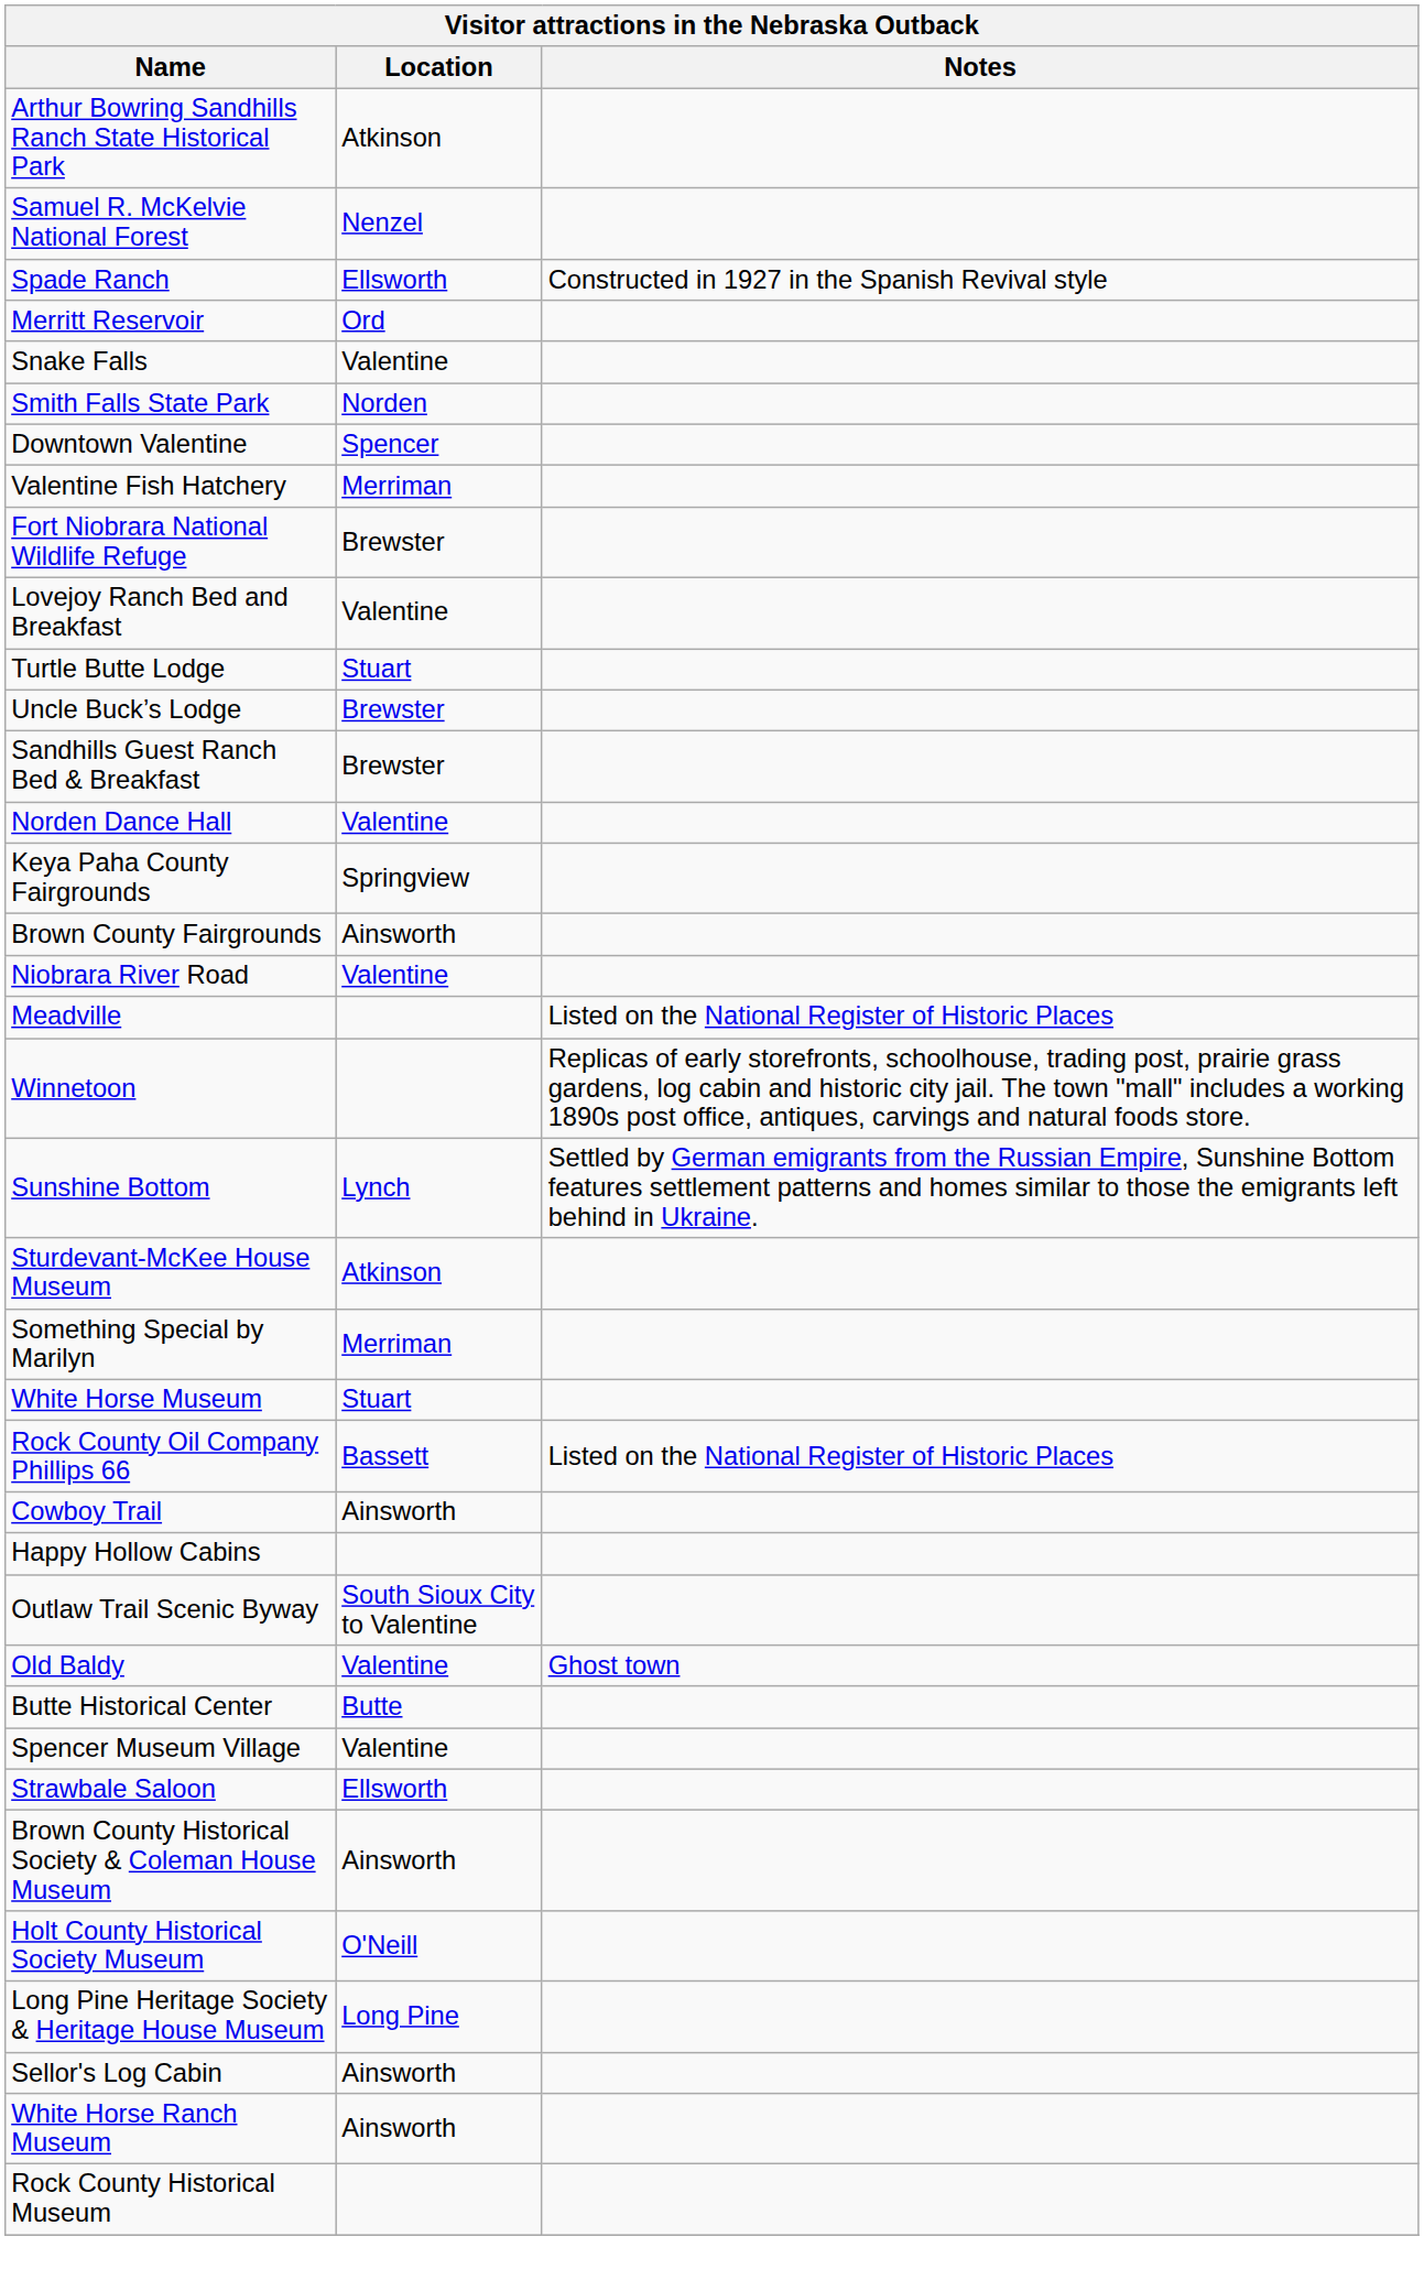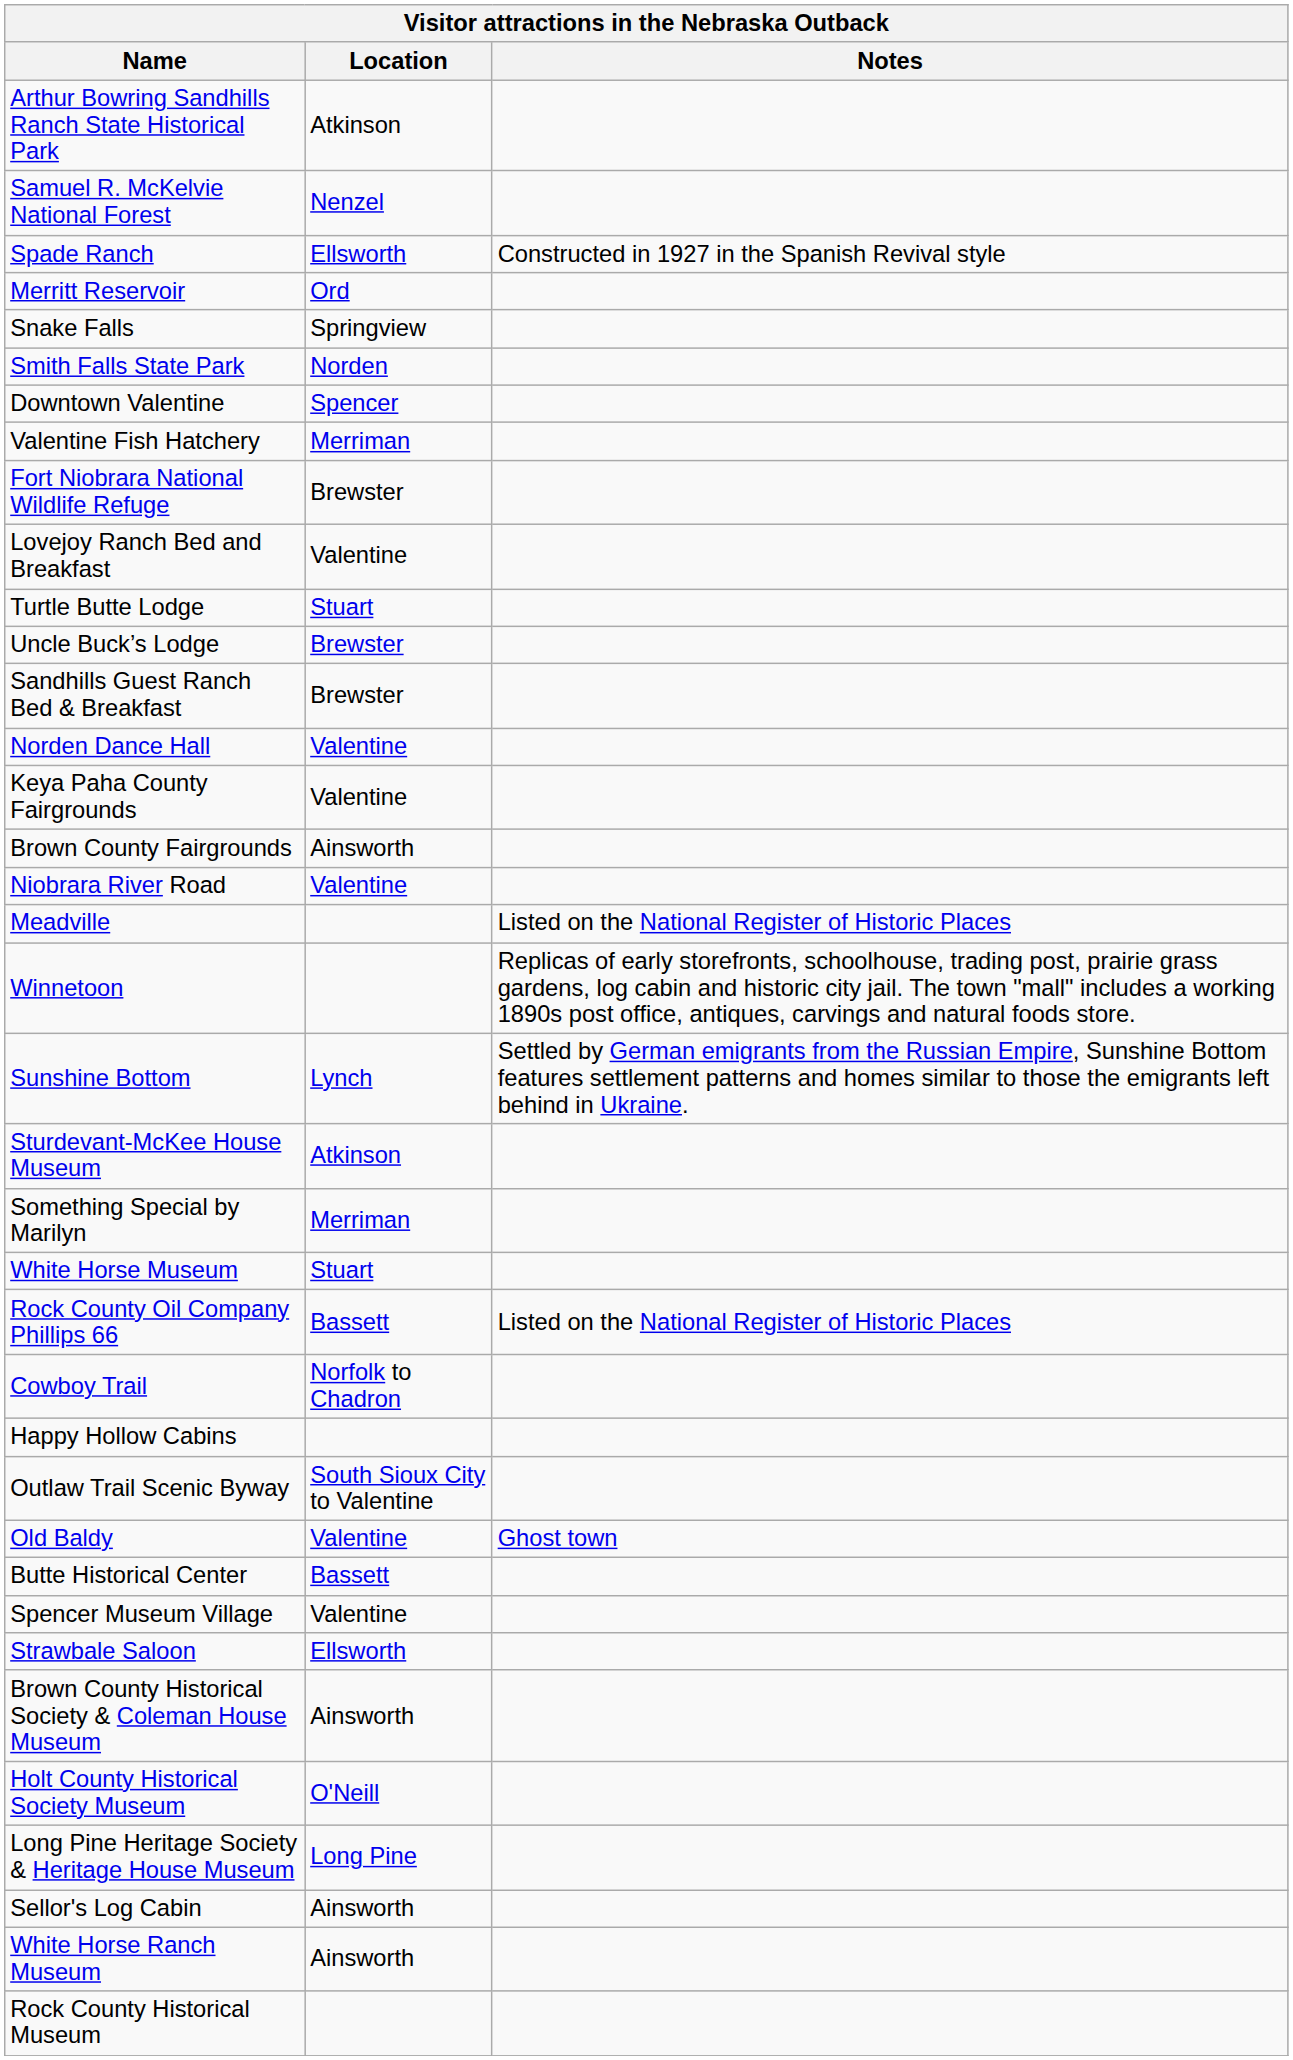 <table class="wikitable">
 <tr>
 <th align="center" colspan="6"><strong>Visitor attractions in the Nebraska Outback</strong></th>
 </tr>
 <tr>
 <th>Name</th>
 <th>Location</th>
 <th>Notes</th>
 </tr>
 <tr>
 <td><a href='#'>Arthur Bowring Sandhills Ranch State Historical Park</a></td>
 <td>Atkinson</td>
 <td></td>
 </tr>
 <tr>
 <td><a href='#'>Samuel R. McKelvie National Forest</a></td>
 <td><a href='#'>Nenzel</a></td>
 <td></td>
 </tr>
 <tr>
 <td><a href='#'>Spade Ranch</a></td>
 <td><a href='#'>Ellsworth</a></td>
 <td>Constructed in 1927 in the Spanish Revival style</td>
 </tr>
 <tr>
 <td><a href='#'>Merritt Reservoir</a></td>
 <td><a href='#'>Ord</a></td>
 <td></td>
 </tr>
 <tr>
 <td>Snake Falls</td>
-<td>Valentine</td>
+<td>Springview</td>
 <td></td>
 </tr>
 <tr>
 <td><a href='#'>Smith Falls State Park</a></td>
 <td><a href='#'>Norden</a></td>
 <td></td>
 </tr>
 <tr>
 <td>Downtown Valentine</td>
 <td><a href='#'>Spencer</a></td>
 <td></td>
 </tr>
 <tr>
 <td>Valentine Fish Hatchery</td>
 <td><a href='#'>Merriman</a></td>
 <td></td>
 </tr>
 <tr>
 <td><a href='#'>Fort Niobrara National Wildlife Refuge</a></td>
 <td>Brewster</td>
 <td></td>
 </tr>
 <tr>
 <td>Lovejoy Ranch Bed and Breakfast</td>
 <td>Valentine</td>
 <td></td>
 </tr>
 <tr>
 <td>Turtle Butte Lodge</td>
 <td><a href='#'>Stuart</a></td>
 <td></td>
 </tr>
 <tr>
 <td>Uncle Buck’s Lodge</td>
 <td><a href='#'>Brewster</a></td>
 <td></td>
 </tr>
 <tr>
 <td>Sandhills Guest Ranch Bed & Breakfast</td>
 <td>Brewster</td>
 <td></td>
 </tr>
 <tr>
 <td><a href='#'>Norden Dance Hall</a></td>
 <td><a href='#'>Valentine</a></td>
 <td></td>
 </tr>
 <tr>
 <td>Keya Paha County Fairgrounds</td>
-<td>Springview</td>
+<td>Valentine</td>
 <td></td>
 </tr>
 <tr>
 <td>Brown County Fairgrounds</td>
 <td>Ainsworth</td>
 <td></td>
 </tr>
 <tr>
 <td><a href='#'>Niobrara River</a> Road</td>
 <td><a href='#'>Valentine</a></td>
 <td></td>
 </tr>
 <tr>
 <td><a href='#'>Meadville</a></td>
 <td></td>
 <td>Listed on the <a href='#'>National Register of Historic Places</a></td>
 </tr>
 <tr>
 <td><a href='#'>Winnetoon</a></td>
 <td></td>
 <td>Replicas of early storefronts, schoolhouse, trading post, prairie grass gardens, log cabin and historic city jail. The town "mall" includes a working 1890s post office, antiques, carvings and natural foods store.</td>
 </tr>
 <tr>
 <td><a href='#'>Sunshine Bottom</a></td>
 <td><a href='#'>Lynch</a></td>
 <td>Settled by <a href='#'>German emigrants from the Russian Empire</a>, Sunshine Bottom features settlement patterns and homes similar to those the emigrants left behind in <a href='#'>Ukraine</a>.</td>
 </tr>
 <tr>
 <td><a href='#'>Sturdevant-McKee House Museum</a></td>
 <td><a href='#'>Atkinson</a></td>
 <td></td>
 </tr>
 <tr>
 <td>Something Special by Marilyn</td>
 <td><a href='#'>Merriman</a></td>
 <td></td>
 </tr>
 <tr>
 <td><a href='#'>White Horse Museum</a></td>
 <td><a href='#'>Stuart</a></td>
 <td></td>
 </tr>
 <tr>
 <td><a href='#'>Rock County Oil Company Phillips 66</a></td>
 <td><a href='#'>Bassett</a></td>
 <td>Listed on the <a href='#'>National Register of Historic Places</a></td>
 </tr>
 <tr>
 <td><a href='#'>Cowboy Trail</a></td>
-<td>Ainsworth</td>
+<td><a href='#'>Norfolk</a> to <a href='#'>Chadron</a></td>
 <td></td>
 </tr>
 <tr>
 <td>Happy Hollow Cabins</td>
 <td></td>
 <td></td>
 </tr>
 <tr>
 <td>Outlaw Trail Scenic Byway</td>
 <td><a href='#'>South Sioux City</a> to Valentine</td>
 <td></td>
 </tr>
 <tr>
 <td><a href='#'>Old Baldy</a></td>
 <td><a href='#'>Valentine</a></td>
 <td><a href='#'>Ghost town</a></td>
 </tr>
 <tr>
 <td>Butte Historical Center</td>
-<td><a href='#'>Butte</a></td>
+<td><a href='#'>Bassett</a></td>
 <td></td>
 </tr>
 <tr>
 <td>Spencer Museum Village</td>
 <td>Valentine</td>
 <td></td>
 </tr>
 <tr>
 <td><a href='#'>Strawbale Saloon</a></td>
 <td><a href='#'>Ellsworth</a></td>
 <td></td>
 </tr>
 <tr>
 <td>Brown County Historical Society & <a href='#'>Coleman House Museum</a></td>
 <td>Ainsworth</td>
 <td></td>
 </tr>
 <tr>
 <td><a href='#'>Holt County Historical Society Museum</a></td>
 <td><a href='#'>O'Neill</a></td>
 <td></td>
 </tr>
 <tr>
 <td>Long Pine Heritage Society & <a href='#'>Heritage House Museum</a></td>
 <td><a href='#'>Long Pine</a></td>
 <td></td>
 </tr>
 <tr>
 <td>Sellor's Log Cabin</td>
 <td>Ainsworth</td>
 <td></td>
 </tr>
 <tr>
 <td><a href='#'>White Horse Ranch Museum</a></td>
 <td>Ainsworth</td>
 <td></td>
 </tr>
 <tr>
 <td>Rock County Historical Museum</td>
 <td></td>
 <td></td>
 </tr>
 <tr>
 </tr>
 </table>
